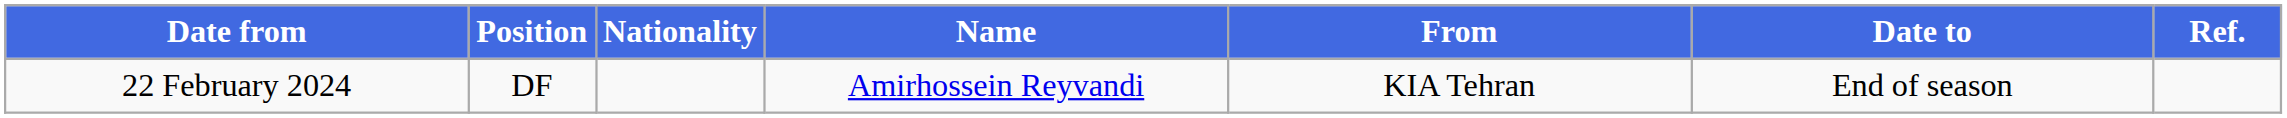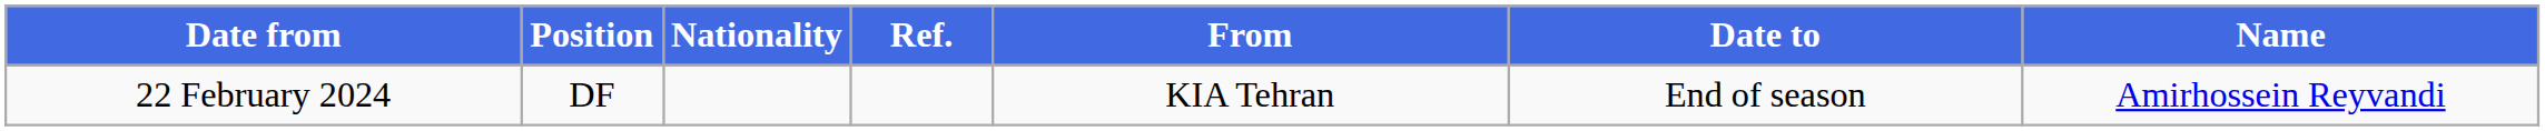 <table class="wikitable" style="text-align:center; font-size:90%; ">
 <tr>
 <th style="background:#4169E1; color:white; width:200px;">Date from</th>
 <th style="background:#4169E1; color:white; width:50px;">Position</th>
 <th style="background:#4169E1; color:white; width:50px;">Nationality</th>
-<th style="background:#4169E1; color:white; width:200px;">Name</th>
+<th style="background:#4169E1; color:white; width:50px;">Ref.</th>
 <th style="background:#4169E1; color:white; width:200px;">From</th>
 <th style="background:#4169E1; color:white; width:200px;">Date to</th>
-<th style="background:#4169E1; color:white; width:50px;">Ref.</th>
+<th style="background:#4169E1; color:white; width:200px;">Name</th>
 </tr>
 <tr>
 <td>22 February 2024</td>
 <td>DF</td>
 <td></td>
-<td><a href='#'>Amirhossein Reyvandi</a></td>
+<td></td>
 <td>KIA Tehran</td>
 <td>End of season</td>
-<td></td>
+<td><a href='#'>Amirhossein Reyvandi</a></td>
 </tr>
 </table>
